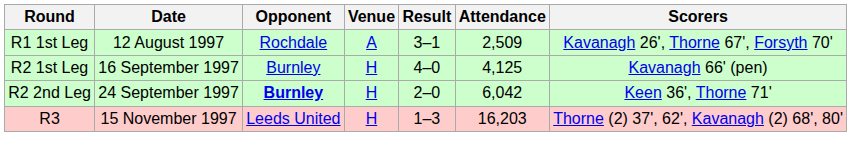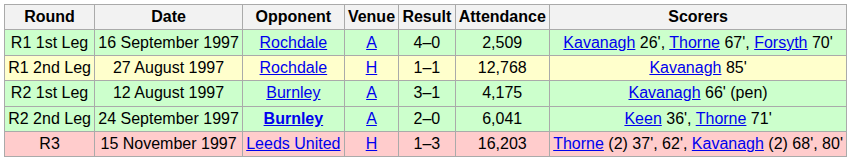 <table class="wikitable" style="font-size:100%; text-align:center">
 <tr>
 <th>Round</th>
 <th>Date</th>
 <th>Opponent</th>
 <th>Venue</th>
 <th>Result</th>
 <th>Attendance</th>
 <th>Scorers</th>
 </tr>
 <tr style="background: #CCFFCC;">
 <td>R1 1st Leg</td>
-<td>12 August 1997</td>
+<td>16 September 1997</td>
 <td><a href='#'>Rochdale</a></td>
 <td><a href='#'>A</a></td>
-<td>3–1</td>
+<td>4–0</td>
 <td>2,509</td>
 <td><a href='#'>Kavanagh</a> 26', <a href='#'>Thorne</a> 67', <a href='#'>Forsyth</a> 70'</td>
 </tr>
+<tr style="background: #FFFFCC;">
+<td>R1 2nd Leg</td>
+<td>27 August 1997</td>
+<td><a href='#'>Rochdale</a></td>
+<td><a href='#'>H</a></td>
+<td>1–1</td>
+<td>12,768</td>
+<td><a href='#'>Kavanagh</a> 85'</td>
+</tr>
 <tr style="background: #CCFFCC;">
 <td>R2 1st Leg</td>
-<td>16 September 1997</td>
+<td>12 August 1997</td>
 <td><a href='#'>Burnley</a></td>
-<td><a href='#'>H</a></td>
-<td>4–0</td>
-<td>4,125</td>
+<td><a href='#'>A</a></td>
+<td>3–1</td>
+<td>4,175</td>
 <td><a href='#'>Kavanagh</a> 66' (pen)</td>
 </tr>
 <tr style="background: #CCFFCC;">
 <td>R2 2nd Leg</td>
 <td>24 September 1997</td>
 <td><strong><a href='#'>Burnley</a></strong></td>
-<td><a href='#'>H</a></td>
+<td><a href='#'>A</a></td>
 <td>2–0</td>
-<td>6,042</td>
+<td>6,041</td>
 <td><a href='#'>Keen</a> 36', <a href='#'>Thorne</a> 71'</td>
 </tr>
 <tr style="background: #FFCCCC;">
 <td>R3</td>
 <td>15 November 1997</td>
 <td><a href='#'>Leeds United</a></td>
 <td><a href='#'>H</a></td>
 <td>1–3</td>
 <td>16,203</td>
 <td><a href='#'>Thorne</a> (2) 37', 62', <a href='#'>Kavanagh</a> (2) 68', 80'</td>
 </tr>
 </table>
